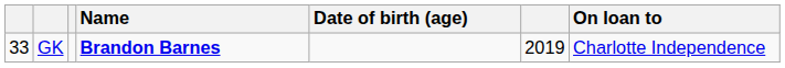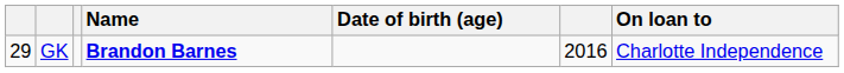 <table class="wikitable sortable" style="text-align:center;">
 <tr>
 <th></th>
 <th></th>
 <th></th>
 <th style="text-align:left; width:200px;">Name</th>
 <th style="text-align:left; width:180px;">Date of birth (age)</th>
 <th></th>
 <th style="text-align:left; width:180px;">On loan to</th>
 </tr>
 <tr>
-<td>33</td>
+<td>29</td>
 <td><a href='#'>GK</a></td>
 <td></td>
 <td style="text-align:left" data-sort-value="Barnes, Brandon"><strong><a href='#'>Brandon Barnes</a></strong></td>
 <td style="text-align:left"></td>
-<td>2019</td>
+<td>2016</td>
 <td style="text-align:left;"><a href='#'>Charlotte Independence</a></td>
 </tr>
 </table>
